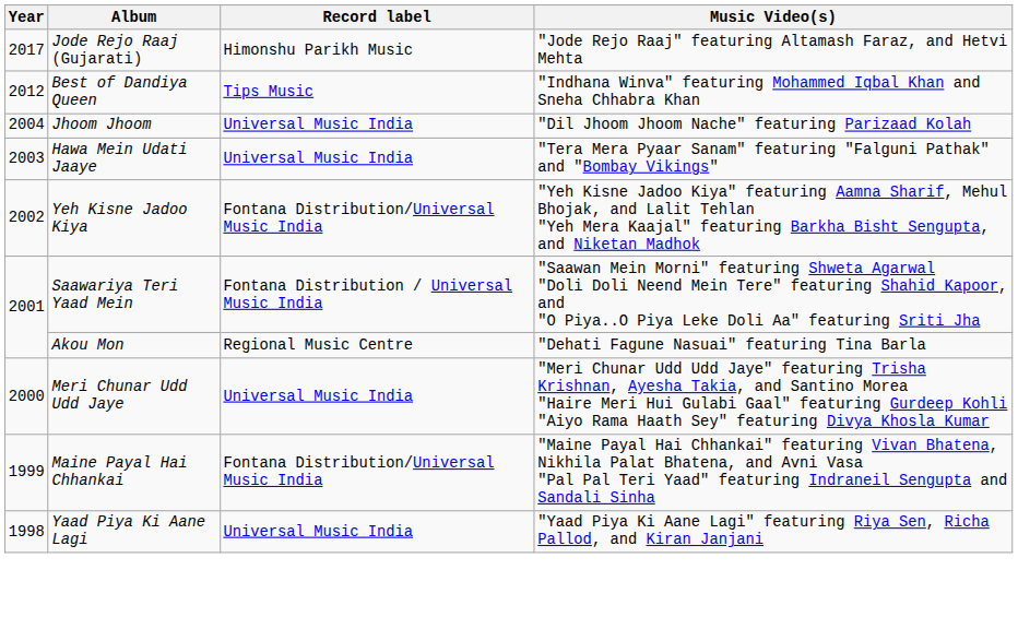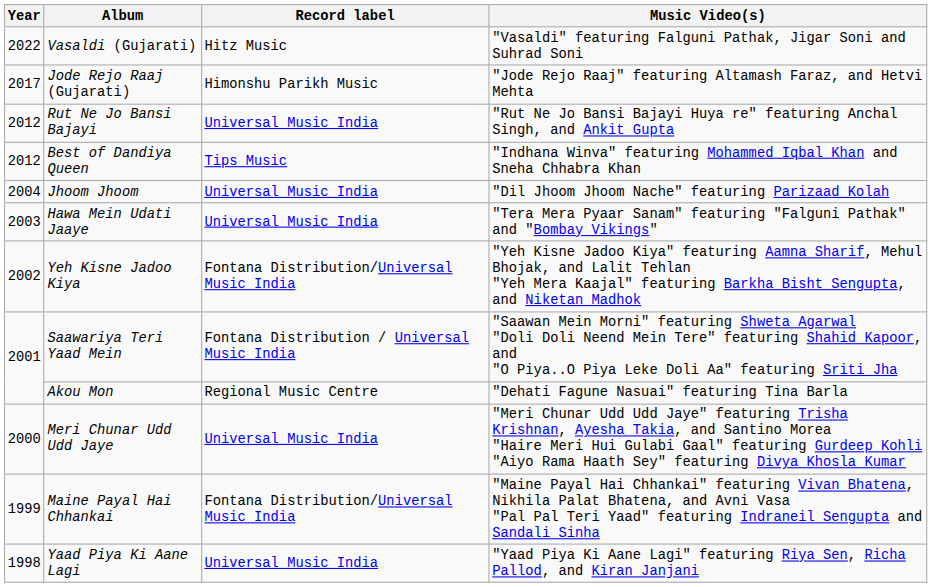 <table class="wikitable sortable">
 <tr>
 <th>Year</th>
 <th>Album</th>
 <th>Record label</th>
 <th>Music Video(s)</th>
 </tr>
 <tr>
+<td>2022</td>
+<td><em>Vasaldi</em> (Gujarati)</td>
+<td>Hitz Music</td>
+<td>"Vasaldi" featuring  Falguni Pathak, Jigar Soni and Suhrad Soni</td>
+</tr>
+<tr>
 <td>2017</td>
 <td><em>Jode Rejo Raaj</em> (Gujarati)</td>
 <td>Himonshu Parikh Music</td>
 <td>"Jode Rejo Raaj" featuring Altamash Faraz, and Hetvi Mehta</td>
+</tr>
+<tr>
+<td>2012</td>
+<td><em>Rut Ne Jo Bansi Bajayi</em></td>
+<td><a href='#'>Universal Music India</a></td>
+<td>"Rut Ne Jo Bansi Bajayi Huya re" featuring Anchal Singh, and <a href='#'>Ankit Gupta</a></td>
 </tr>
 <tr>
 <td>2012</td>
 <td><em>Best of Dandiya Queen</em></td>
 <td><a href='#'>Tips Music</a></td>
 <td>"Indhana Winva" featuring <a href='#'>Mohammed Iqbal Khan</a> and Sneha Chhabra Khan</td>
 </tr>
 <tr>
 <td>2004</td>
 <td><em>Jhoom Jhoom</em></td>
 <td><a href='#'>Universal Music India</a></td>
 <td>"Dil Jhoom Jhoom Nache" featuring <a href='#'>Parizaad Kolah</a></td>
 </tr>
 <tr>
 <td>2003</td>
 <td><em>Hawa Mein Udati Jaaye</em></td>
 <td><a href='#'>Universal Music India</a></td>
 <td>"Tera Mera Pyaar Sanam" featuring "Falguni Pathak" and "<a href='#'>Bombay Vikings</a>"</td>
 </tr>
 <tr>
 <td>2002</td>
 <td><em>Yeh Kisne Jadoo Kiya</em></td>
 <td>Fontana Distribution/<a href='#'>Universal Music India</a></td>
 <td>"Yeh Kisne Jadoo Kiya" featuring <a href='#'>Aamna Sharif</a>, Mehul Bhojak, and Lalit Tehlan<br>"Yeh Mera Kaajal" featuring <a href='#'>Barkha Bisht Sengupta</a>, and <a href='#'>Niketan Madhok</a></td>
 </tr>
 <tr>
 <td rowspan="2">2001</td>
 <td><em>Saawariya Teri Yaad Mein</em></td>
 <td>Fontana Distribution / <a href='#'>Universal Music India</a></td>
 <td>"Saawan Mein Morni" featuring <a href='#'>Shweta Agarwal</a><br>"Doli Doli Neend Mein Tere" featuring <a href='#'>Shahid Kapoor</a>, and<br>"O Piya..O Piya Leke Doli Aa" featuring <a href='#'>Sriti Jha</a></td>
 </tr>
 <tr>
 <td><em>Akou Mon</em></td>
 <td>Regional Music Centre</td>
 <td>"Dehati Fagune Nasuai" featuring Tina Barla</td>
 </tr>
 <tr>
 <td>2000</td>
 <td><em>Meri Chunar Udd Udd Jaye</em></td>
 <td><a href='#'>Universal Music India</a></td>
 <td>"Meri Chunar Udd Udd Jaye"  featuring <a href='#'>Trisha Krishnan</a>, <a href='#'>Ayesha Takia</a>, and Santino Morea<br>"Haire Meri Hui Gulabi Gaal" featuring <a href='#'>Gurdeep Kohli</a><br>"Aiyo Rama Haath Sey" featuring <a href='#'>Divya Khosla Kumar</a></td>
 </tr>
 <tr>
 <td>1999</td>
 <td><em>Maine Payal Hai Chhankai</em></td>
 <td>Fontana Distribution/<a href='#'>Universal Music India</a></td>
 <td>"Maine Payal Hai Chhankai" featuring <a href='#'>Vivan Bhatena</a>, Nikhila Palat Bhatena, and Avni Vasa<br>"Pal Pal Teri Yaad" featuring <a href='#'>Indraneil Sengupta</a> and <a href='#'>Sandali Sinha</a></td>
 </tr>
 <tr>
 <td>1998</td>
 <td><em>Yaad Piya Ki Aane Lagi</em></td>
 <td><a href='#'>Universal Music India</a></td>
 <td>"Yaad Piya Ki Aane Lagi" featuring <a href='#'>Riya Sen</a>, <a href='#'>Richa Pallod</a>, and <a href='#'>Kiran Janjani</a></td>
 </tr>
 </table>
